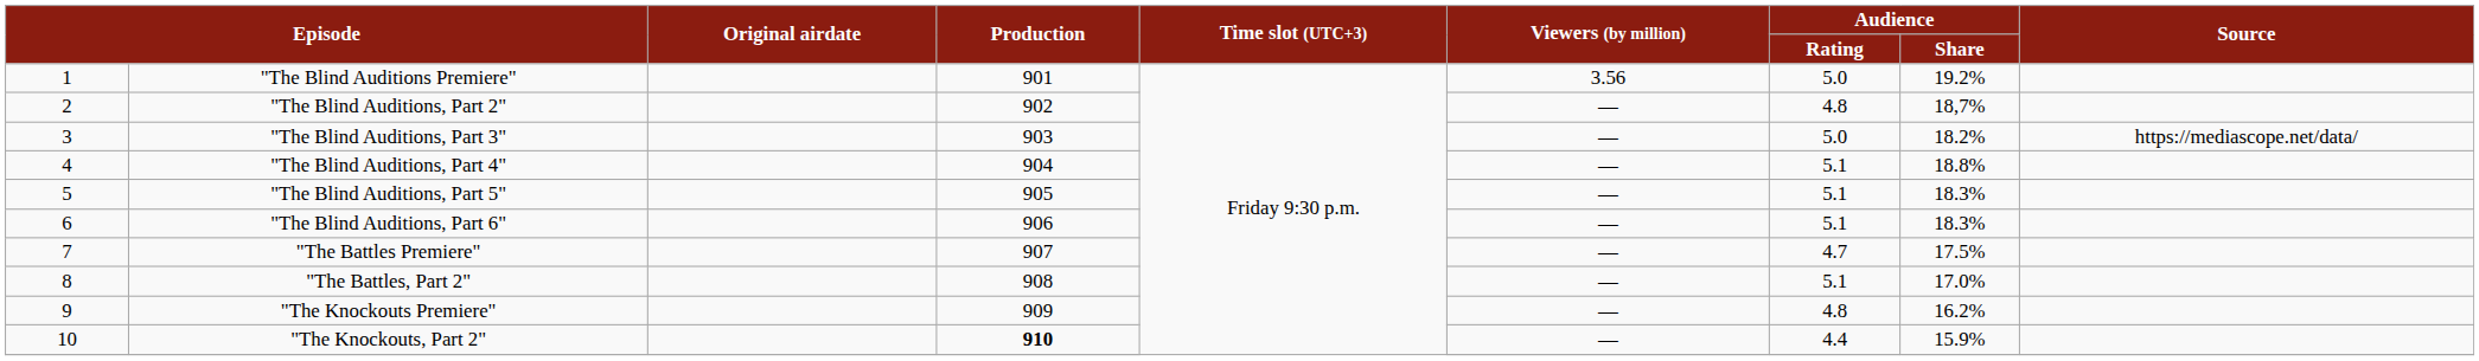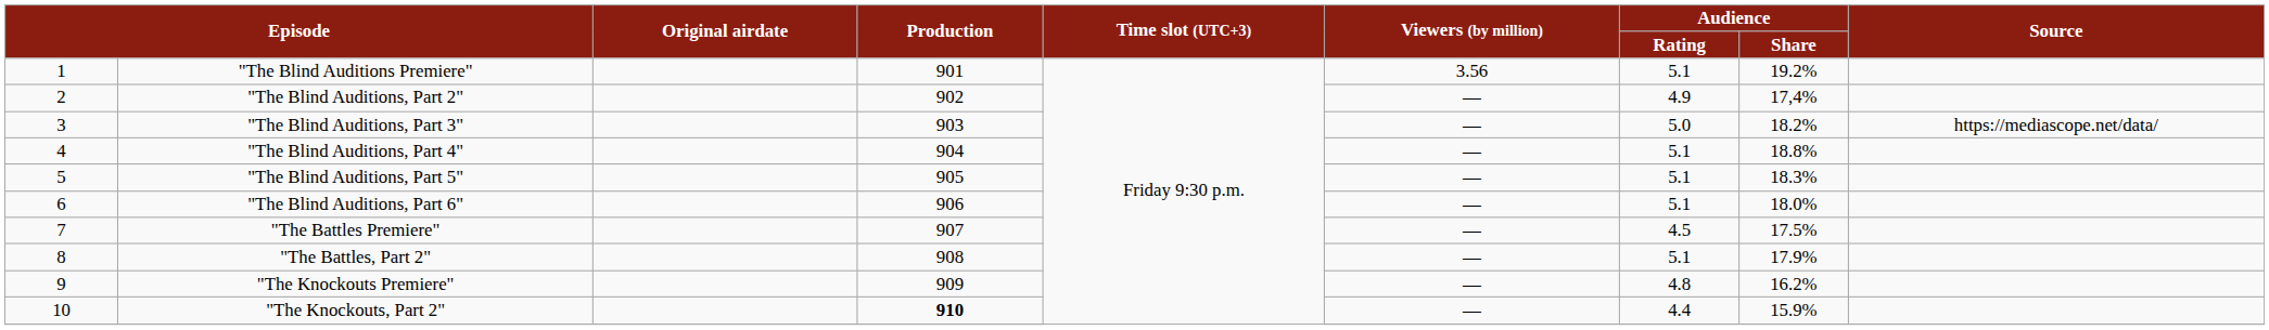 <table class="wikitable" style="text-align:center; line-height:16px; width:100%;">
 <tr>
 <th style="background:#8b1c10; color:white;" colspan=2 rowspan=2>Episode</th>
 <th style="background:#8b1c10; color:white;" rowspan=2>Original airdate</th>
 <th style="background:#8b1c10; color:white;" rowspan=2>Production</th>
 <th style="background:#8b1c10; color:white;" rowspan=2>Time slot <small>(UTC+3)</small></th>
 <th style="background:#8b1c10; color:white;" rowspan=2>Viewers <small>(by million)</small></th>
 <th style="background:#8b1c10; color:white;" colspan=2>Audience</th>
 <th style="background:#8b1c10; color:white;" rowspan=2>Source</th>
 </tr>
 <tr>
 <th style="background:#8b1c10; color:white;">Rating</th>
 <th style="background:#8b1c10; color:white;">Share</th>
 </tr>
 <tr>
 <td style="width:05%;">1</td>
 <td>"The Blind Auditions Premiere"</td>
 <td></td>
 <td>901</td>
 <td rowspan=12>Friday 9:30 p.m.</td>
 <td>3.56</td>
-<td>5.0</td>
+<td>5.1</td>
 <td>19.2%</td>
 <td></td>
 </tr>
 <tr>
 <td style="width:05%;">2</td>
 <td>"The Blind Auditions, Part 2"</td>
 <td></td>
 <td>902</td>
 <td>—</td>
-<td>4.8</td>
-<td>18,7%</td>
+<td>4.9</td>
+<td>17,4%</td>
 <td></td>
 </tr>
 <tr>
 <td style="width:05%;">3</td>
 <td>"The Blind Auditions, Part 3"</td>
 <td></td>
 <td>903</td>
 <td>—</td>
 <td>5.0</td>
 <td>18.2%</td>
 <td>https://mediascope.net/data/</td>
 </tr>
 <tr>
 <td style="width:05%;">4</td>
 <td>"The Blind Auditions, Part 4"</td>
 <td></td>
 <td>904</td>
 <td>—</td>
 <td>5.1</td>
 <td>18.8%</td>
 <td></td>
 </tr>
 <tr>
 <td style="width:05%;">5</td>
 <td>"The Blind Auditions, Part 5"</td>
 <td></td>
 <td>905</td>
 <td>—</td>
 <td>5.1</td>
 <td>18.3%</td>
 <td></td>
 </tr>
 <tr>
 <td style="width:05%;">6</td>
 <td>"The Blind Auditions, Part 6"</td>
 <td></td>
 <td>906</td>
 <td>—</td>
 <td>5.1</td>
-<td>18.3%</td>
+<td>18.0%</td>
 <td></td>
 </tr>
 <tr>
 <td style="width:05%;">7</td>
 <td>"The Battles Premiere"</td>
 <td></td>
 <td>907</td>
 <td>—</td>
-<td>4.7</td>
+<td>4.5</td>
 <td>17.5%</td>
 <td></td>
 </tr>
 <tr>
 <td style="width:05%;">8</td>
 <td>"The Battles, Part 2"</td>
 <td></td>
 <td>908</td>
 <td>—</td>
 <td>5.1</td>
-<td>17.0%</td>
+<td>17.9%</td>
 <td></td>
 </tr>
 <tr>
 <td style="width:05%;">9</td>
 <td>"The Knockouts Premiere"</td>
 <td></td>
 <td>909</td>
 <td>—</td>
 <td>4.8</td>
 <td>16.2%</td>
 <td></td>
 </tr>
 <tr>
 <td style="width:05%;">10</td>
 <td>"The Knockouts, Part 2"</td>
 <td></td>
 <td><strong>910</strong></td>
 <td>—</td>
 <td>4.4</td>
 <td>15.9%</td>
 <td></td>
 </tr>
 <tr>
 </tr>
 </table>
